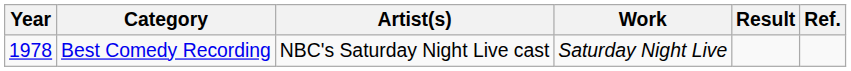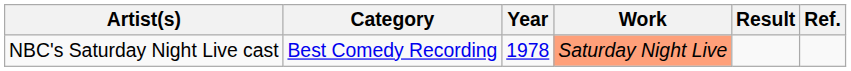 <table class="wikitable">
 <tr>
+<th>Artist(s)</th>
+<th>Category</th>
 <th>Year</th>
-<th>Category</th>
-<th>Artist(s)</th>
 <th>Work</th>
 <th>Result</th>
 <th>Ref.</th>
 </tr>
 <tr>
+<td>NBC's Saturday Night Live cast</td>
+<td><a href='#'>Best Comedy Recording</a></td>
 <td><a href='#'>1978</a></td>
-<td><a href='#'>Best Comedy Recording</a></td>
-<td>NBC's Saturday Night Live cast</td>
-<td><em>Saturday Night Live</em></td>
+<td style="background: lightsalmon;"><em>Saturday Night Live</em></td>
 <td></td>
 <td align="center"></td>
 </tr>
 </table>
